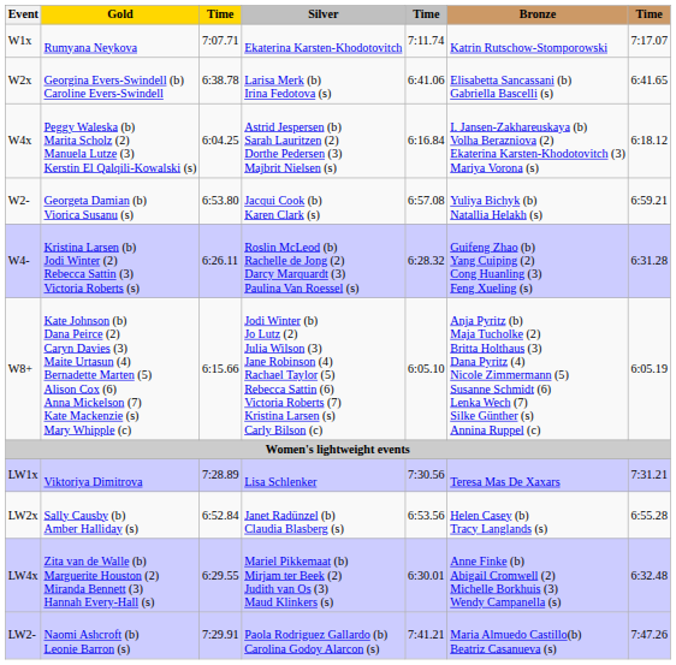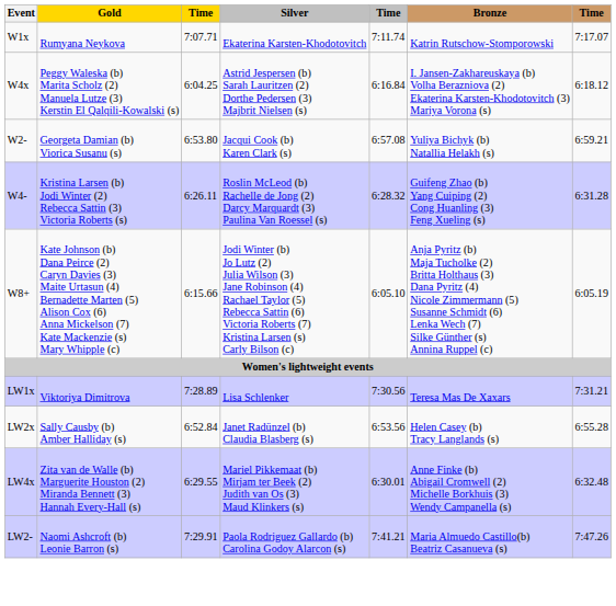 <table class="wikitable">
 <tr>
 <th>Event</th>
 <th style="text-align:center;background-color:gold;">Gold</th>
 <th style="text-align:center;background-color:gold;">Time</th>
 <th style="text-align:center;background-color:silver;">Silver</th>
 <th style="text-align:center;background-color:silver;">Time</th>
 <th style="text-align:center;background-color:#CC9966;">Bronze</th>
 <th style="text-align:center;background-color:#CC9966;">Time</th>
 </tr>
 <tr>
 <td>W1x</td>
 <td> <br> <a href='#'>Rumyana Neykova</a></td>
 <td>7:07.71</td>
 <td> <br> <a href='#'>Ekaterina Karsten-Khodotovitch</a></td>
 <td>7:11.74</td>
 <td> <br> <a href='#'>Katrin Rutschow-Stomporowski</a></td>
 <td>7:17.07</td>
-</tr>
-<tr>
-<td>W2x</td>
-<td> <br> <a href='#'>Georgina Evers-Swindell</a> (b)<br><a href='#'>Caroline Evers-Swindell</a></td>
-<td>6:38.78</td>
-<td> <br> <a href='#'>Larisa Merk</a> (b)<br><a href='#'>Irina Fedotova</a> (s)</td>
-<td>6:41.06</td>
-<td> <br> <a href='#'>Elisabetta Sancassani</a> (b)<br><a href='#'>Gabriella Bascelli</a> (s)</td>
-<td>6:41.65</td>
 </tr>
 <tr>
 <td>W4x</td>
 <td> <br> <a href='#'>Peggy Waleska</a> (b)<br><a href='#'>Marita Scholz</a> (2)<br><a href='#'>Manuela Lutze</a> (3)<br><a href='#'>Kerstin El Qalqili-Kowalski</a> (s)</td>
 <td>6:04.25</td>
 <td> <br> <a href='#'>Astrid Jespersen</a> (b)<br><a href='#'>Sarah Lauritzen</a> (2)<br><a href='#'>Dorthe Pedersen</a> (3)<br><a href='#'>Majbrit Nielsen</a> (s)</td>
 <td>6:16.84</td>
 <td> <br> <a href='#'>I. Jansen-Zakhareuskaya</a> (b)<br><a href='#'>Volha Berazniova</a> (2)<br><a href='#'>Ekaterina Karsten-Khodotovitch</a> (3)<br><a href='#'>Mariya Vorona</a> (s)</td>
 <td>6:18.12</td>
 </tr>
 <tr>
 <td>W2-</td>
 <td> <br> <a href='#'>Georgeta Damian</a> (b)<br><a href='#'>Viorica Susanu</a> (s)</td>
 <td>6:53.80</td>
 <td> <br> <a href='#'>Jacqui Cook</a> (b)<br><a href='#'>Karen Clark</a> (s)</td>
 <td>6:57.08</td>
 <td> <br> <a href='#'>Yuliya Bichyk</a> (b)<br><a href='#'>Natallia Helakh</a> (s)</td>
 <td>6:59.21</td>
 </tr>
 <tr bgcolor=ccccff>
 <td>W4-</td>
 <td> <br> <a href='#'>Kristina Larsen</a> (b)<br><a href='#'>Jodi Winter</a> (2)<br><a href='#'>Rebecca Sattin</a> (3)<br><a href='#'>Victoria Roberts</a> (s)</td>
 <td>6:26.11</td>
 <td> <br> <a href='#'>Roslin McLeod</a> (b)<br><a href='#'>Rachelle de Jong</a> (2)<br><a href='#'>Darcy Marquardt</a> (3)<br><a href='#'>Paulina Van Roessel</a> (s)</td>
 <td>6:28.32</td>
 <td> <br> <a href='#'>Guifeng Zhao</a> (b)<br><a href='#'>Yang Cuiping</a> (2)<br><a href='#'>Cong Huanling</a> (3)<br><a href='#'>Feng Xueling</a> (s)</td>
 <td>6:31.28</td>
 </tr>
 <tr>
 <td>W8+</td>
 <td> <br> <a href='#'>Kate Johnson</a> (b)<br><a href='#'>Dana Peirce</a> (2)<br><a href='#'>Caryn Davies</a> (3)<br><a href='#'>Maite Urtasun</a> (4)<br><a href='#'>Bernadette Marten</a> (5)<br><a href='#'>Alison Cox</a> (6)<br><a href='#'>Anna Mickelson</a> (7)<br><a href='#'>Kate Mackenzie</a> (s)<br><a href='#'>Mary Whipple</a> (c)</td>
 <td>6:15.66</td>
 <td> <br> <a href='#'>Jodi Winter</a> (b)<br><a href='#'>Jo Lutz</a> (2)<br><a href='#'>Julia Wilson</a> (3)<br><a href='#'>Jane Robinson</a> (4)<br><a href='#'>Rachael Taylor</a> (5)<br><a href='#'>Rebecca Sattin</a> (6)<br><a href='#'>Victoria Roberts</a> (7)<br><a href='#'>Kristina Larsen</a> (s)<br><a href='#'>Carly Bilson</a> (c)</td>
 <td>6:05.10</td>
 <td> <br> <a href='#'>Anja Pyritz</a> (b)<br><a href='#'>Maja Tucholke</a> (2)<br><a href='#'>Britta Holthaus</a> (3)<br><a href='#'>Dana Pyritz</a> (4)<br><a href='#'>Nicole Zimmermann</a> (5)<br><a href='#'>Susanne Schmidt</a> (6)<br><a href='#'>Lenka Wech</a> (7)<br><a href='#'>Silke Günther</a> (s)<br><a href='#'>Annina Ruppel</a> (c)</td>
 <td>6:05.19</td>
 </tr>
 <tr>
 <th colspan="7" style="background-color:#CCC;">Women's lightweight events</th>
 </tr>
 <tr bgcolor=ccccff>
 <td>LW1x</td>
 <td> <br> <a href='#'>Viktoriya Dimitrova</a></td>
 <td>7:28.89</td>
 <td> <br> <a href='#'>Lisa Schlenker</a></td>
 <td>7:30.56</td>
 <td> <br> <a href='#'>Teresa Mas De Xaxars</a></td>
 <td>7:31.21</td>
 </tr>
 <tr>
 <td>LW2x</td>
 <td> <br> <a href='#'>Sally Causby</a> (b)<br><a href='#'>Amber Halliday</a> (s)</td>
 <td>6:52.84</td>
 <td> <br> <a href='#'>Janet Radünzel</a> (b)<br><a href='#'>Claudia Blasberg</a> (s)</td>
 <td>6:53.56</td>
 <td> <br> <a href='#'>Helen Casey</a> (b)<br><a href='#'>Tracy Langlands</a> (s)</td>
 <td>6:55.28</td>
 </tr>
 <tr bgcolor=ccccff>
 <td>LW4x</td>
 <td> <br> <a href='#'>Zita van de Walle</a> (b)<br><a href='#'>Marguerite Houston</a> (2)<br><a href='#'>Miranda Bennett</a> (3)<br><a href='#'>Hannah Every-Hall</a> (s)</td>
 <td>6:29.55</td>
 <td> <br> <a href='#'>Mariel Pikkemaat</a> (b)<br><a href='#'>Mirjam ter Beek</a> (2)<br><a href='#'>Judith van Os</a> (3)<br><a href='#'>Maud Klinkers</a> (s)</td>
 <td>6:30.01</td>
 <td> <br> <a href='#'>Anne Finke</a> (b)<br><a href='#'>Abigail Cromwell</a> (2)<br><a href='#'>Michelle Borkhuis</a> (3)<br><a href='#'>Wendy Campanella</a> (s)</td>
 <td>6:32.48</td>
 </tr>
 <tr bgcolor=ccccff>
 <td>LW2-</td>
 <td> <br> <a href='#'>Naomi Ashcroft</a> (b)<br><a href='#'>Leonie Barron</a> (s)</td>
 <td>7:29.91</td>
 <td> <br> <a href='#'>Paola Rodriguez Gallardo</a> (b)<br><a href='#'>Carolina Godoy Alarcon</a> (s)</td>
 <td>7:41.21</td>
 <td> <br> <a href='#'>Maria Almuedo Castillo</a>(b)<br><a href='#'>Beatriz Casanueva</a> (s)</td>
 <td>7:47.26</td>
 </tr>
 </table>
